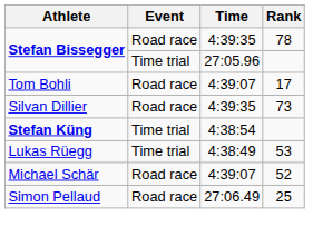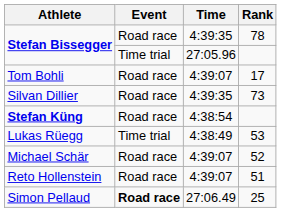 <table class="wikitable" style="font-size:90%">
 <tr>
 <th>Athlete</th>
 <th>Event</th>
 <th>Time</th>
 <th>Rank</th>
 </tr>
 <tr align=center>
 <td align=left rowspan=2><strong><a href='#'>Stefan Bissegger</a></strong></td>
 <td align=left>Road race</td>
 <td>4:39:35</td>
 <td>78</td>
 </tr>
 <tr align=center>
 <td align=left>Time trial</td>
 <td>27:05.96</td>
 <td><strong></strong></td>
 </tr>
 <tr align=center>
 <td align=left><a href='#'>Tom Bohli</a></td>
 <td align=left>Road race</td>
 <td>4:39:07</td>
 <td>17</td>
 </tr>
 <tr align=center>
 <td align=left><a href='#'>Silvan Dillier</a></td>
 <td align=left>Road race</td>
 <td>4:39:35</td>
 <td>73</td>
 </tr>
 <tr align=center>
 <td align=left><strong><a href='#'>Stefan Küng</a></strong></td>
-<td align=left>Time trial</td>
+<td align=left>Road race</td>
 <td>4:38:54</td>
 <td><strong></strong></td>
 </tr>
 <tr align=center>
 <td align=left><a href='#'>Lukas Rüegg</a></td>
 <td align=left>Time trial</td>
 <td>4:38:49</td>
 <td>53</td>
 </tr>
 <tr align=center>
 <td align=left><a href='#'>Michael Schär</a></td>
 <td align=left>Road race</td>
 <td>4:39:07</td>
 <td>52</td>
 </tr>
 <tr align=center>
+<td align=left><a href='#'>Reto Hollenstein</a></td>
+<td align=left>Road race</td>
+<td>4:39:07</td>
+<td>51</td>
+</tr>
+<tr align=center>
 <td align=left><a href='#'>Simon Pellaud</a></td>
-<td align=left>Road race</td>
+<td align=left><strong>Road race</strong></td>
 <td>27:06.49</td>
 <td>25</td>
 </tr>
 </table>
